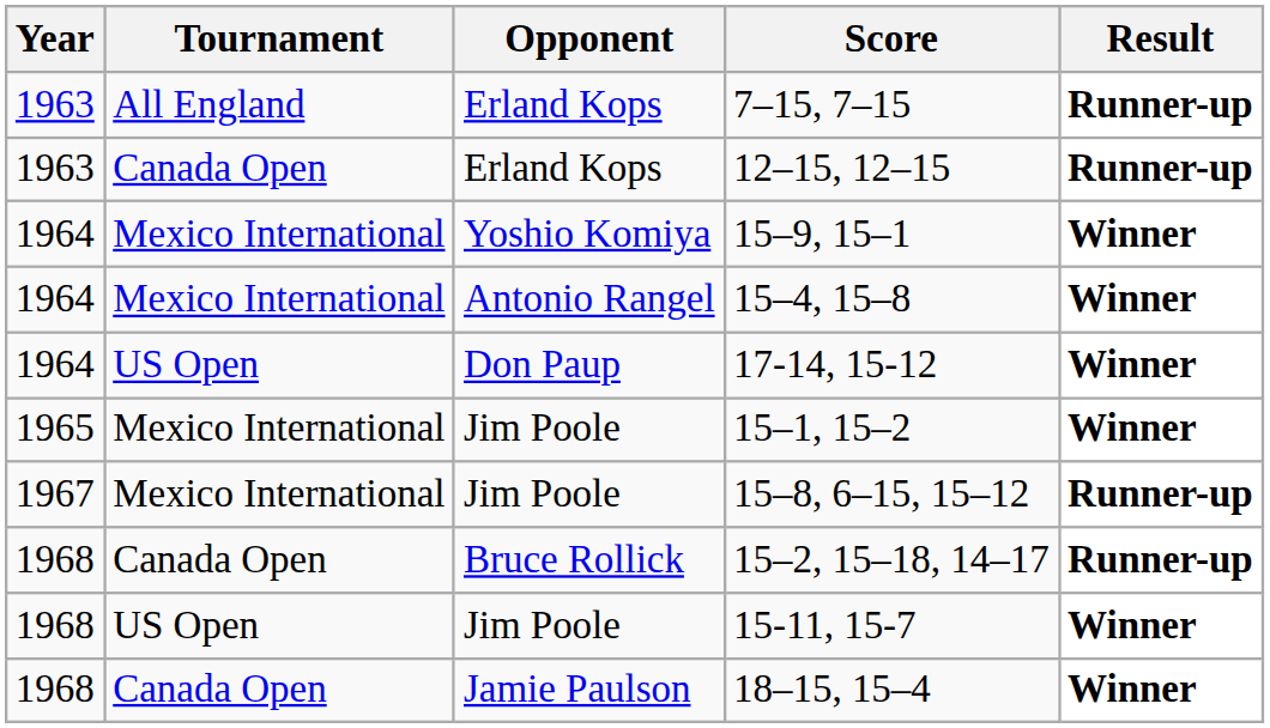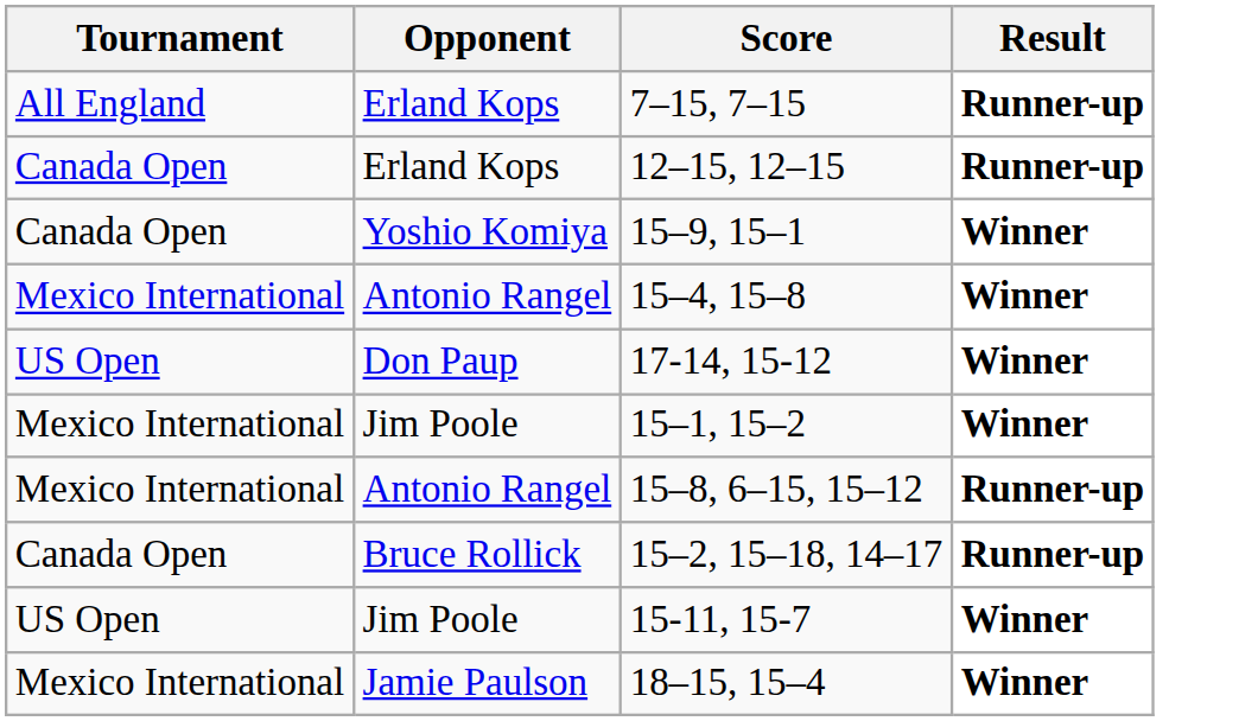 <table class="sortable wikitable" style="font-size: 90%;">
 <tr>
-<th>Year</th>
 <th>Tournament</th>
 <th>Opponent</th>
 <th>Score</th>
 <th>Result</th>
 </tr>
 <tr>
-<td align="center"><a href='#'>1963</a></td>
 <td><a href='#'>All England</a></td>
 <td> <a href='#'>Erland Kops</a></td>
 <td>7–15, 7–15</td>
 <td style="text-align:left; background:white"> <strong>Runner-up</strong></td>
 </tr>
 <tr>
-<td align="center">1963</td>
 <td><a href='#'>Canada Open</a></td>
 <td> Erland Kops</td>
 <td>12–15, 12–15</td>
 <td style="text-align:left; background:white"> <strong>Runner-up</strong></td>
 </tr>
 <tr>
-<td align="center">1964</td>
-<td><a href='#'>Mexico International</a></td>
+<td>Canada Open</td>
 <td> <a href='#'>Yoshio Komiya</a></td>
 <td>15–9, 15–1</td>
 <td style="text-align:left; background:white"> <strong>Winner</strong></td>
 </tr>
 <tr>
-<td align="center">1964</td>
 <td><a href='#'>Mexico International</a></td>
 <td> <a href='#'>Antonio Rangel</a></td>
 <td>15–4, 15–8</td>
 <td style="text-align:left; background:white"> <strong>Winner</strong></td>
 </tr>
 <tr>
-<td align="center">1964</td>
 <td><a href='#'>US Open</a></td>
 <td> <a href='#'>Don Paup</a></td>
 <td>17-14, 15-12</td>
 <td style="text-align:left; background:white"> <strong>Winner</strong></td>
 </tr>
 <tr>
-<td align="center">1965</td>
 <td>Mexico International</td>
 <td> Jim Poole</td>
 <td>15–1, 15–2</td>
 <td style="text-align:left; background:white"> <strong>Winner</strong></td>
 </tr>
 <tr>
-<td align="center">1967</td>
 <td>Mexico International</td>
-<td> Jim Poole</td>
+<td> <a href='#'>Antonio Rangel</a></td>
 <td>15–8, 6–15, 15–12</td>
 <td style="text-align:left; background:white"> <strong>Runner-up</strong></td>
 </tr>
 <tr>
-<td align="center">1968</td>
 <td>Canada Open</td>
 <td> <a href='#'>Bruce Rollick</a></td>
 <td>15–2, 15–18, 14–17</td>
 <td style="text-align:left; background:white"> <strong>Runner-up</strong></td>
 </tr>
 <tr>
-<td align="center">1968</td>
 <td>US Open</td>
 <td> Jim Poole</td>
 <td>15-11, 15-7</td>
 <td style="text-align:left; background:white"> <strong>Winner</strong></td>
 </tr>
 <tr>
-<td align="center">1968</td>
-<td><a href='#'>Canada Open</a></td>
+<td>Mexico International</td>
 <td> <a href='#'>Jamie Paulson</a></td>
 <td>18–15, 15–4</td>
 <td style="text-align:left; background:white"> <strong>Winner</strong></td>
 </tr>
 </table>
